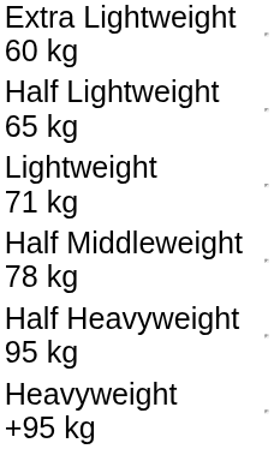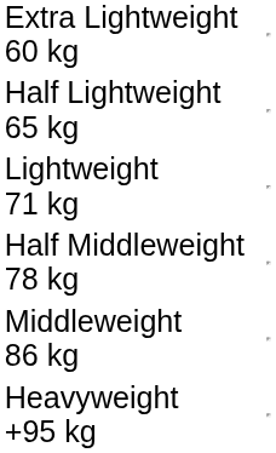 <table>
 <tr>
 <td>Extra Lightweight <br> 60 kg <br> </td>
 <td></td>
 <td></td>
 <td> <hr> </td>
 </tr>
 <tr>
 <td>Half Lightweight <br> 65 kg <br> </td>
 <td></td>
 <td></td>
 <td> <hr> </td>
 </tr>
 <tr>
 <td>Lightweight <br> 71 kg <br> </td>
 <td></td>
 <td></td>
 <td> <hr> </td>
 </tr>
 <tr>
 <td>Half Middleweight <br> 78 kg <br> </td>
 <td></td>
 <td></td>
 <td> <hr> </td>
 </tr>
 <tr>
-<td>Half Heavyweight <br> 95 kg <br> </td>
+<td>Middleweight <br> 86 kg <br> </td>
 <td></td>
 <td></td>
 <td> <hr> </td>
 </tr>
 <tr>
 <td>Heavyweight <br> +95 kg <br> </td>
 <td></td>
 <td></td>
 <td> <hr> </td>
 </tr>
 </table>
